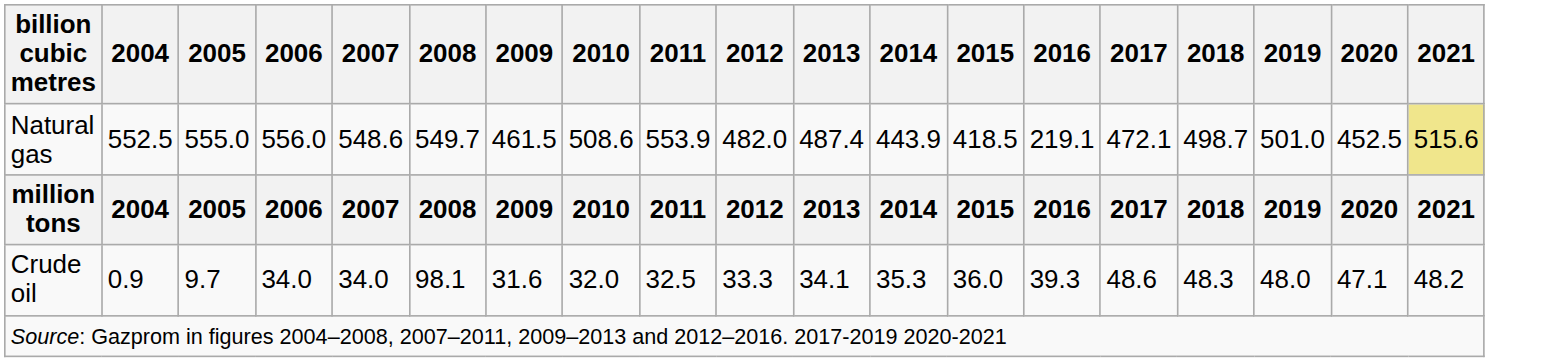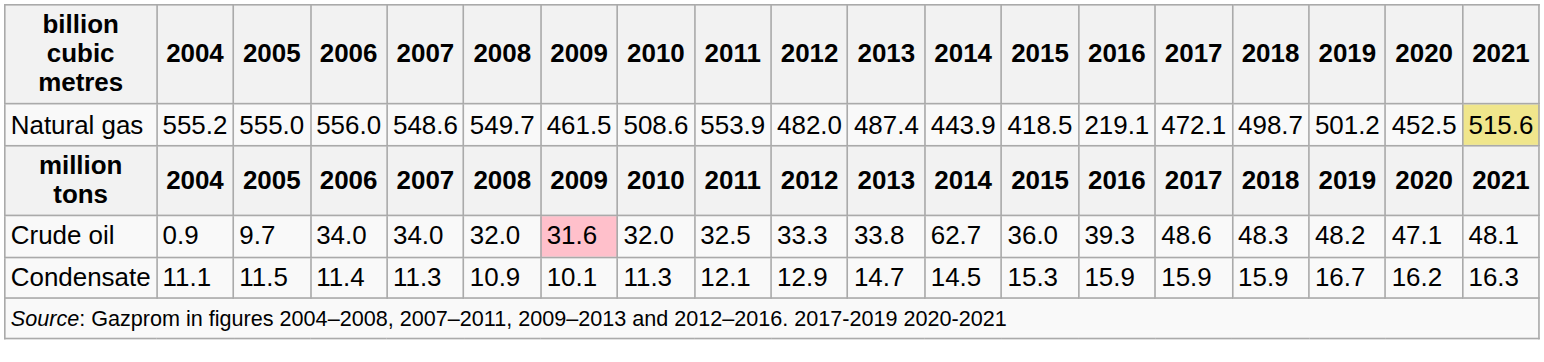 <table class="wikitable" style="width:48em;">
 <tr>
 <th>billion cubic metres</th>
 <th>2004</th>
 <th>2005</th>
 <th>2006</th>
 <th>2007</th>
 <th>2008</th>
 <th>2009</th>
 <th>2010</th>
 <th>2011</th>
 <th>2012</th>
 <th>2013</th>
 <th>2014</th>
 <th>2015</th>
 <th>2016</th>
 <th>2017</th>
 <th>2018</th>
 <th>2019</th>
 <th>2020</th>
 <th>2021</th>
 </tr>
 <tr>
 <td>Natural gas</td>
-<td>552.5</td>
+<td>555.2</td>
 <td>555.0</td>
 <td>556.0</td>
 <td>548.6</td>
 <td>549.7</td>
 <td>461.5</td>
 <td>508.6</td>
 <td>553.9</td>
 <td>482.0</td>
 <td>487.4</td>
 <td>443.9</td>
 <td>418.5</td>
 <td>219.1</td>
 <td>472.1</td>
 <td>498.7</td>
-<td>501.0</td>
+<td>501.2</td>
 <td>452.5</td>
 <td style="background: khaki;">515.6</td>
 </tr>
 <tr>
 <th>million tons</th>
 <th>2004</th>
 <th>2005</th>
 <th>2006</th>
 <th>2007</th>
 <th>2008</th>
 <th>2009</th>
 <th>2010</th>
 <th>2011</th>
 <th>2012</th>
 <th>2013</th>
 <th>2014</th>
 <th>2015</th>
 <th>2016</th>
 <th>2017</th>
 <th>2018</th>
 <th>2019</th>
 <th>2020</th>
 <th>2021</th>
 </tr>
 <tr>
 <td>Crude oil</td>
 <td>0.9</td>
 <td>9.7</td>
 <td>34.0</td>
 <td>34.0</td>
-<td>98.1</td>
-<td>31.6</td>
+<td>32.0</td>
+<td style="background: pink;">31.6</td>
 <td>32.0</td>
 <td>32.5</td>
 <td>33.3</td>
-<td>34.1</td>
-<td>35.3</td>
+<td>33.8</td>
+<td>62.7</td>
 <td>36.0</td>
 <td>39.3</td>
 <td>48.6</td>
 <td>48.3</td>
-<td>48.0</td>
+<td>48.2</td>
 <td>47.1</td>
-<td>48.2</td>
+<td>48.1</td>
+</tr>
+<tr>
+<td>Condensate</td>
+<td>11.1</td>
+<td>11.5</td>
+<td>11.4</td>
+<td>11.3</td>
+<td>10.9</td>
+<td>10.1</td>
+<td>11.3</td>
+<td>12.1</td>
+<td>12.9</td>
+<td>14.7</td>
+<td>14.5</td>
+<td>15.3</td>
+<td>15.9</td>
+<td>15.9</td>
+<td>15.9</td>
+<td>16.7</td>
+<td>16.2</td>
+<td>16.3</td>
 </tr>
 <tr>
 <td colspan=19><small><em>Source</em>: Gazprom in figures 2004–2008, 2007–2011, 2009–2013 and 2012–2016.  2017-2019  </small>  <small> 2020-2021  </small></td>
 </tr>
 </table>
